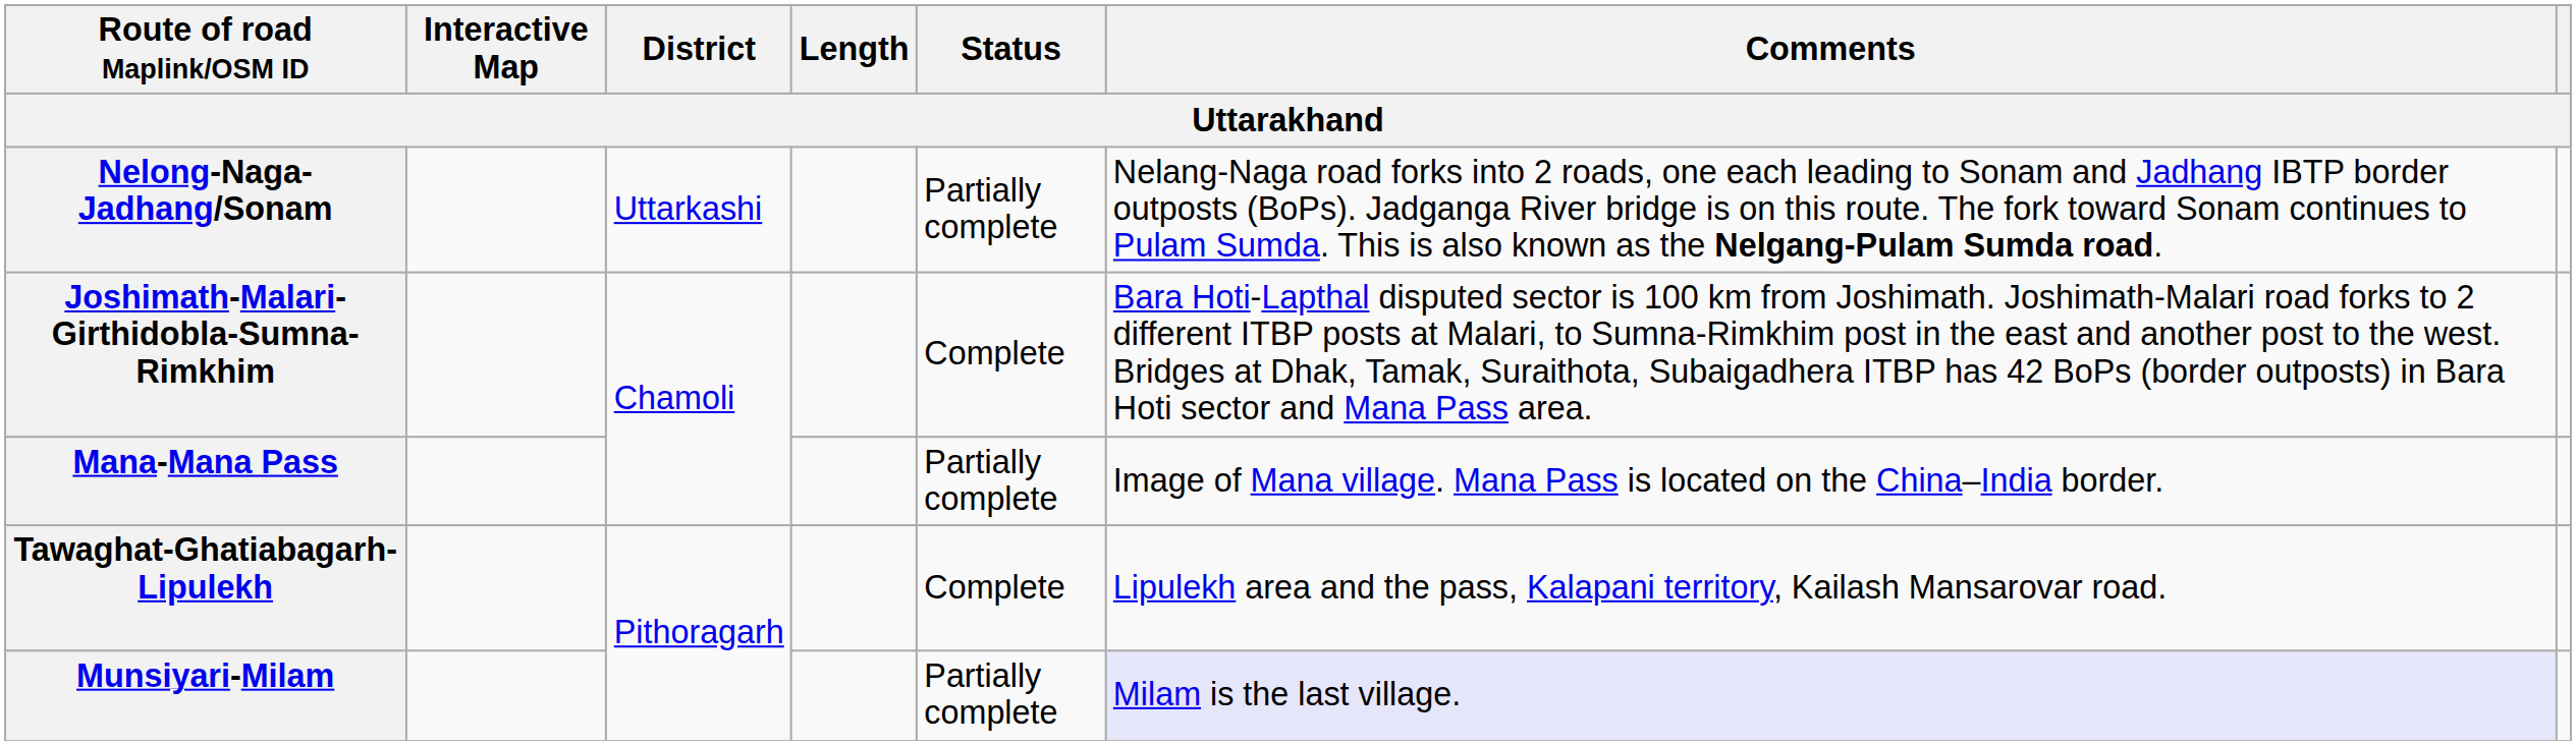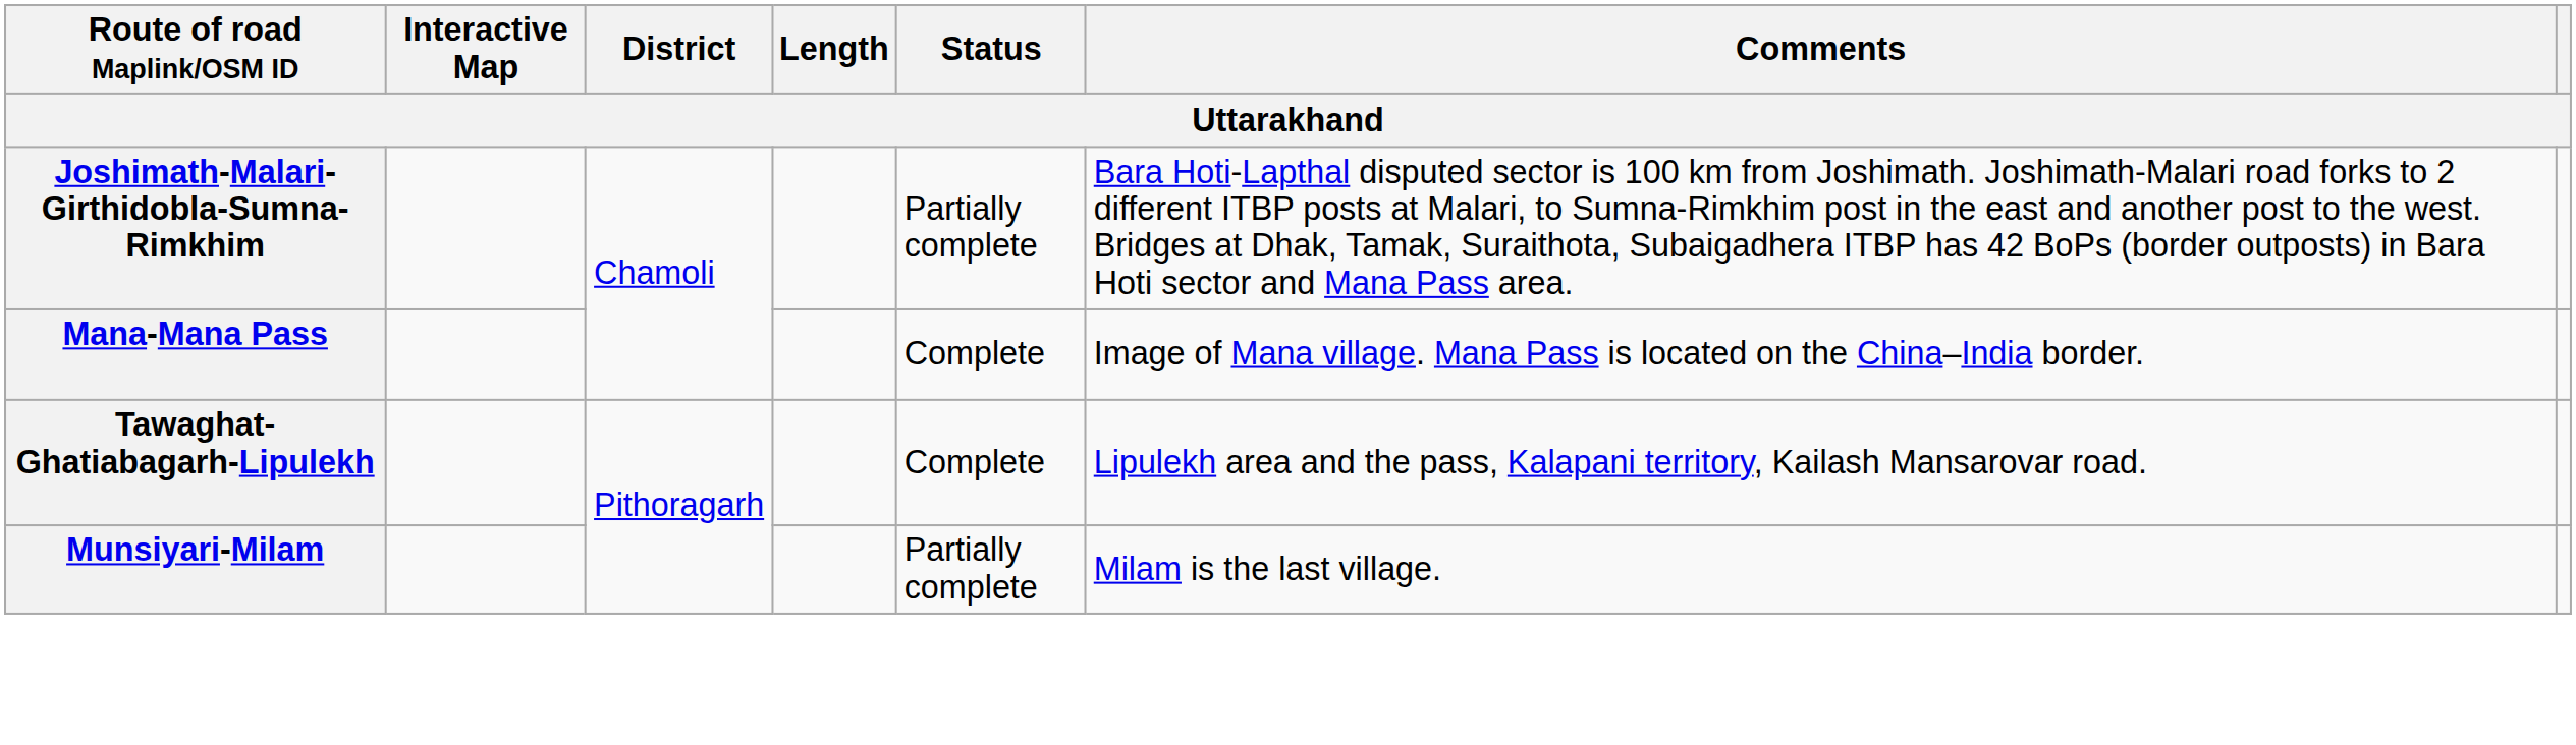 <table class="wikitable sortable plainrowheaders" border="1">
 <tr>
 <th>Route of road<br><small>Maplink/OSM ID</small></th>
 <th class="unsortable">Interactive Map</th>
 <th>District</th>
 <th>Length</th>
 <th>Status</th>
 <th class="unsortable">Comments</th>
 <th></th>
 </tr>
 <tr>
 <th colspan="7">Uttarakhand</th>
 </tr>
 <tr>
-<th><a href='#'>Nelong</a>-Naga-<a href='#'>Jadhang</a>/Sonam<br><small><br></small></th>
-<td></td>
-<td><a href='#'>Uttarkashi</a></td>
-<td></td>
-<td>Partially complete</td>
-<td>Nelang-Naga road forks into 2 roads, one each leading to Sonam and <a href='#'>Jadhang</a> IBTP border outposts (BoPs). Jadganga River bridge is on this route. The fork toward Sonam continues to <a href='#'>Pulam Sumda</a>. This is also known as the <strong>Nelgang-Pulam Sumda road</strong>.</td>
-<td></td>
-</tr>
-<tr>
 <th><a href='#'>Joshimath</a>-<a href='#'>Malari</a>-Girthidobla-Sumna-Rimkhim<br><small><br></small></th>
 <td></td>
 <td rowspan="2"><a href='#'>Chamoli</a></td>
 <td></td>
-<td>Complete</td>
+<td>Partially complete</td>
 <td><a href='#'>Bara Hoti</a>-<a href='#'>Lapthal</a> disputed sector is 100 km from Joshimath. Joshimath-Malari road forks to 2 different ITBP posts at Malari, to Sumna-Rimkhim post in the east and another post to the west. Bridges at Dhak, Tamak, Suraithota, Subaigadhera ITBP has  42 BoPs (border outposts) in Bara Hoti sector and <a href='#'>Mana Pass</a> area.</td>
 <td></td>
 </tr>
 <tr>
 <th><a href='#'>Mana</a>-<a href='#'>Mana Pass</a><br><small><br></small></th>
 <td></td>
 <td></td>
-<td>Partially complete</td>
+<td>Complete</td>
 <td>Image of <a href='#'>Mana village</a>. <a href='#'>Mana Pass</a> is located on the <a href='#'>China</a>–<a href='#'>India</a> border.</td>
 <td></td>
 </tr>
 <tr>
 <th>Tawaghat-Ghatiabagarh-<a href='#'>Lipulekh</a><br><small><br></small></th>
 <td></td>
 <td rowspan="2"><a href='#'>Pithoragarh</a></td>
 <td></td>
 <td>Complete</td>
 <td><a href='#'>Lipulekh</a> area and the pass, <a href='#'>Kalapani territory</a>, Kailash Mansarovar road.</td>
 <td></td>
 </tr>
 <tr>
 <th><a href='#'>Munsiyari</a>-<a href='#'>Milam</a><br><small><br></small></th>
 <td></td>
 <td></td>
 <td>Partially complete</td>
-<td style="background: lavender;"><a href='#'>Milam</a> is the last village.</td>
+<td><a href='#'>Milam</a> is the last village.</td>
 <td></td>
 </tr>
 </table>
